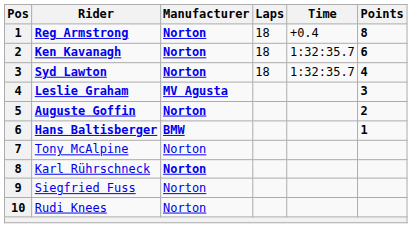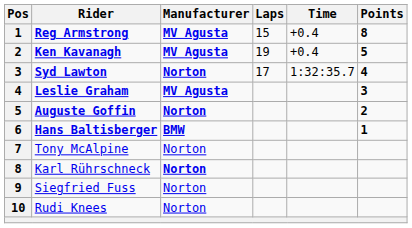 <table class="wikitable" style="font-size: 95%;">
 <tr>
 <th>Pos</th>
 <th>Rider</th>
 <th>Manufacturer</th>
 <th>Laps</th>
 <th>Time</th>
 <th>Points</th>
 </tr>
 <tr>
 <th>1</th>
 <td> <strong><a href='#'>Reg Armstrong</a></strong></td>
-<td><strong><a href='#'>Norton</a></strong></td>
-<td>18</td>
+<td><strong><a href='#'>MV Agusta</a></strong></td>
+<td>15</td>
 <td>+0.4</td>
 <td><strong>8</strong></td>
 </tr>
 <tr>
 <th>2</th>
 <td> <strong><a href='#'>Ken Kavanagh</a></strong></td>
-<td><strong><a href='#'>Norton</a></strong></td>
-<td>18</td>
-<td>1:32:35.7</td>
-<td><strong>6</strong></td>
+<td><strong><a href='#'>MV Agusta</a></strong></td>
+<td>19</td>
+<td>+0.4</td>
+<td><strong>5</strong></td>
 </tr>
 <tr>
 <th>3</th>
 <td> <strong><a href='#'>Syd Lawton</a></strong></td>
 <td><strong><a href='#'>Norton</a></strong></td>
-<td>18</td>
+<td>17</td>
 <td>1:32:35.7</td>
 <td><strong>4</strong></td>
 </tr>
 <tr>
 <th>4</th>
 <td> <strong><a href='#'>Leslie Graham</a></strong></td>
 <td><strong><a href='#'>MV Agusta</a></strong></td>
 <td></td>
 <td></td>
 <td><strong>3</strong></td>
 </tr>
 <tr>
 <th>5</th>
 <td> <strong><a href='#'>Auguste Goffin</a></strong></td>
 <td><strong><a href='#'>Norton</a></strong></td>
 <td></td>
 <td></td>
 <td><strong>2</strong></td>
 </tr>
 <tr>
 <th>6</th>
 <td> <strong><a href='#'>Hans Baltisberger</a></strong></td>
 <td><strong><a href='#'>BMW</a></strong></td>
 <td></td>
 <td></td>
 <td><strong>1</strong></td>
 </tr>
 <tr>
 <th>7</th>
 <td> <a href='#'>Tony McAlpine</a></td>
 <td><a href='#'>Norton</a></td>
 <td></td>
 <td></td>
 <td></td>
 </tr>
 <tr>
 <th>8</th>
 <td> <a href='#'>Karl Rührschneck</a></td>
 <td><strong><a href='#'>Norton</a></strong></td>
 <td></td>
 <td></td>
 <td></td>
 </tr>
 <tr>
 <th>9</th>
 <td> <a href='#'>Siegfried Fuss</a></td>
 <td><a href='#'>Norton</a></td>
 <td></td>
 <td></td>
 <td></td>
 </tr>
 <tr>
 <th>10</th>
 <td> <a href='#'>Rudi Knees</a></td>
 <td><a href='#'>Norton</a></td>
 <td></td>
 <td></td>
 <td></td>
 </tr>
 <tr>
 <th colspan=6></th>
 </tr>
 </table>
